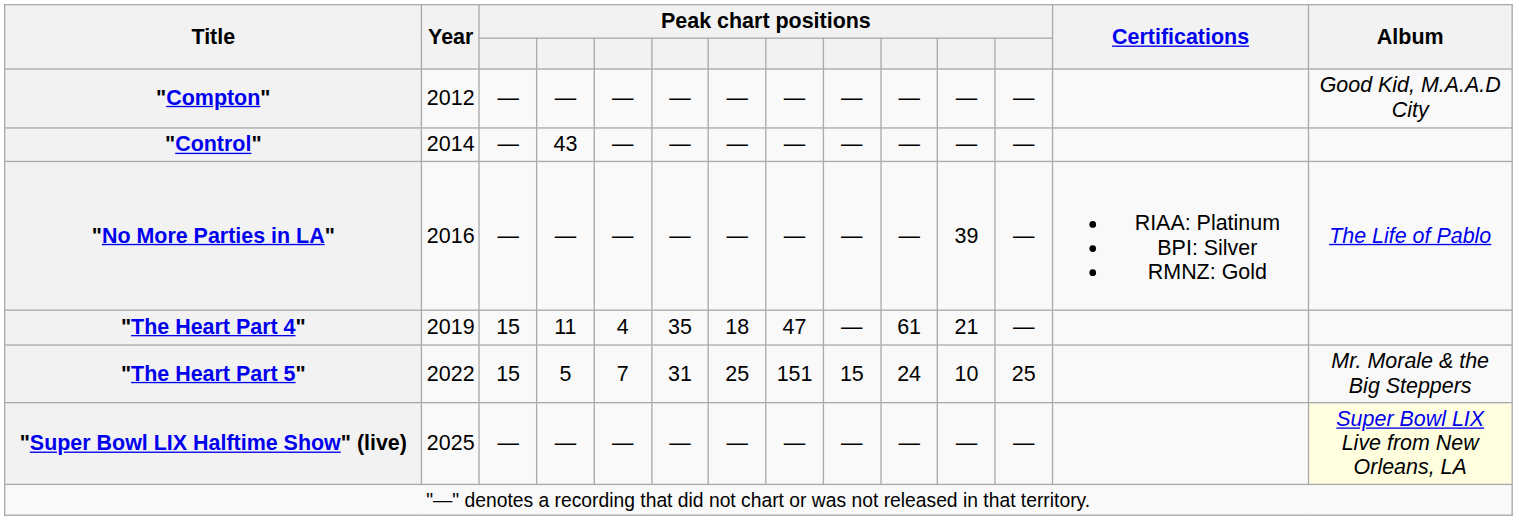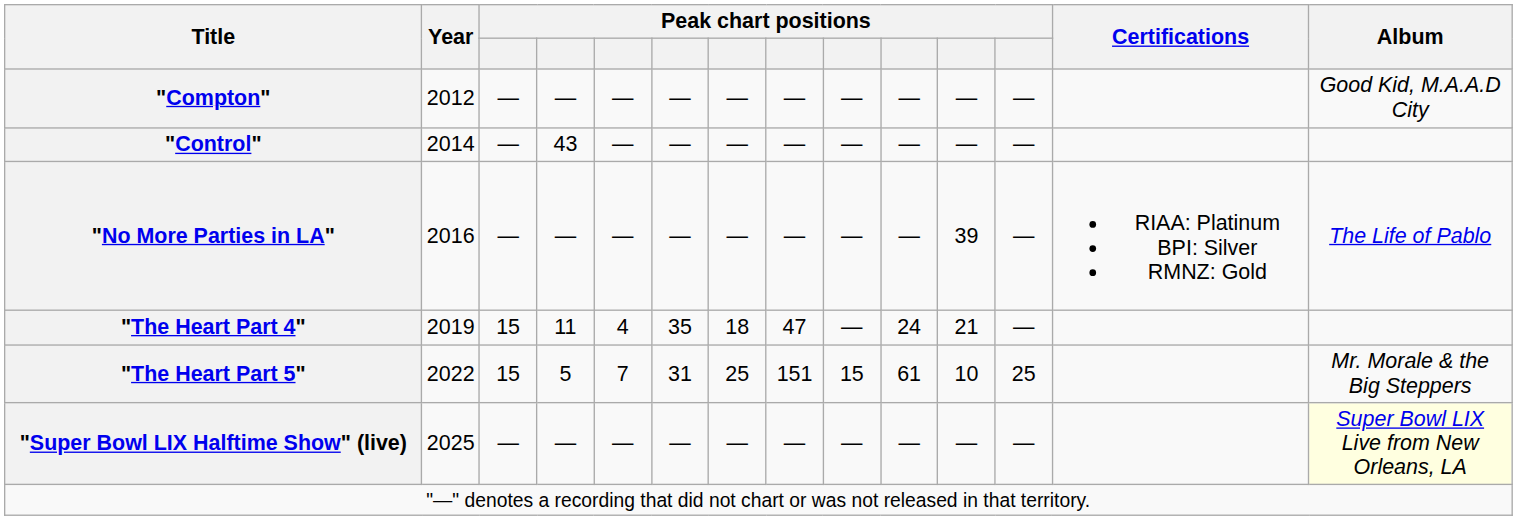 <table class="wikitable plainrowheaders" style="text-align:center;">
 <tr>
 <th scope="col" rowspan="2" style="width:19em;">Title</th>
 <th scope="col" rowspan="2">Year</th>
 <th scope="col" colspan="10">Peak chart positions</th>
 <th scope="col" rowspan="2" style="width:11.5em;"><a href='#'>Certifications</a></th>
 <th scope="col" rowspan="2" style="width:9em;">Album</th>
 </tr>
 <tr>
 <th scope="col" style="width:2.5em;font-size:90%;"><a href='#'></a><br></th>
 <th scope="col" style="width:2.5em;font-size:90%;"><a href='#'></a><br></th>
 <th scope="col" style="width:2.5em;font-size:90%;"><a href='#'></a><br></th>
 <th scope="col" style="width:2.5em;font-size:90%;"><a href='#'></a><br></th>
 <th scope="col" style="width:2.5em;font-size:90%;"><a href='#'></a><br></th>
 <th scope="col" style="width:2.5em;font-size:90%;"><a href='#'></a><br></th>
 <th scope="col" style="width:2.5em;font-size:90%;"><a href='#'></a><br></th>
 <th scope="col" style="width:2.5em;font-size:90%;"><a href='#'></a><br></th>
 <th scope="col" style="width:2.5em;font-size:90%;"><a href='#'></a><br></th>
 <th scope="col" style="width:2.5em;font-size:90%;"><a href='#'></a><br></th>
 </tr>
 <tr>
 <th scope="row">"<a href='#'>Compton</a>"<br></th>
 <td>2012</td>
 <td>—</td>
 <td>—</td>
 <td>—</td>
 <td>—</td>
 <td>—</td>
 <td>—</td>
 <td>—</td>
 <td>—</td>
 <td>—</td>
 <td>—</td>
 <td></td>
 <td><em>Good Kid, M.A.A.D City</em></td>
 </tr>
 <tr>
 <th scope="row">"<a href='#'>Control</a>"<br></th>
 <td>2014</td>
 <td>—</td>
 <td>43</td>
 <td>—</td>
 <td>—</td>
 <td>—</td>
 <td>—</td>
 <td>—</td>
 <td>—</td>
 <td>—</td>
 <td>—</td>
 <td></td>
 <td></td>
 </tr>
 <tr>
 <th scope="row">"<a href='#'>No More Parties in LA</a>"<br></th>
 <td>2016</td>
 <td>—</td>
 <td>—</td>
 <td>—</td>
 <td>—</td>
 <td>—</td>
 <td>—</td>
 <td>—</td>
 <td>—</td>
 <td>39</td>
 <td>—</td>
 <td><br><ul><li>RIAA: Platinum</li><li>BPI: Silver</li><li>RMNZ: Gold</li></ul></td>
 <td><em><a href='#'>The Life of Pablo</a></em></td>
 </tr>
 <tr>
 <th scope="row">"<a href='#'>The Heart Part 4</a>"</th>
 <td>2019</td>
 <td>15</td>
 <td>11</td>
 <td>4</td>
 <td>35</td>
 <td>18</td>
 <td>47</td>
 <td>—</td>
-<td>61</td>
+<td>24</td>
 <td>21</td>
 <td>—</td>
 <td></td>
 <td></td>
 </tr>
 <tr>
 <th scope="row">"<a href='#'>The Heart Part 5</a>"</th>
 <td>2022</td>
 <td>15</td>
 <td>5</td>
 <td>7</td>
 <td>31</td>
 <td>25</td>
 <td>151</td>
 <td>15</td>
-<td>24</td>
+<td>61</td>
 <td>10</td>
 <td>25</td>
 <td></td>
 <td><em>Mr. Morale & the Big Steppers</em></td>
 </tr>
 <tr>
 <th scope="row">"<a href='#'>Super Bowl LIX Halftime Show</a>" (live)</th>
 <td>2025</td>
 <td>—</td>
 <td>—</td>
 <td>—</td>
 <td>—</td>
 <td>—</td>
 <td>—</td>
 <td>—</td>
 <td>—</td>
 <td>—</td>
 <td>—</td>
 <td></td>
 <td style="background: lightyellow;"><em><a href='#'>Super Bowl LIX</a> Live from New Orleans, LA</em></td>
 </tr>
 <tr>
 <td colspan="15" style="font-size:90%">"—" denotes a recording that did not chart or was not released in that territory.</td>
 </tr>
 </table>
